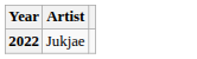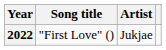 <table class="wikitable plainrowheaders">
 <tr>
 <th scope="col">Year</th>
+<th scope="col">Song title</th>
 <th scope="col">Artist</th>
 <th scope="col" class="unsortable"></th>
 </tr>
 <tr>
 <th scope="row">2022</th>
+<td>"First Love" ()</td>
 <td>Jukjae</td>
 <td style="text-align:center"></td>
 </tr>
 </table>
